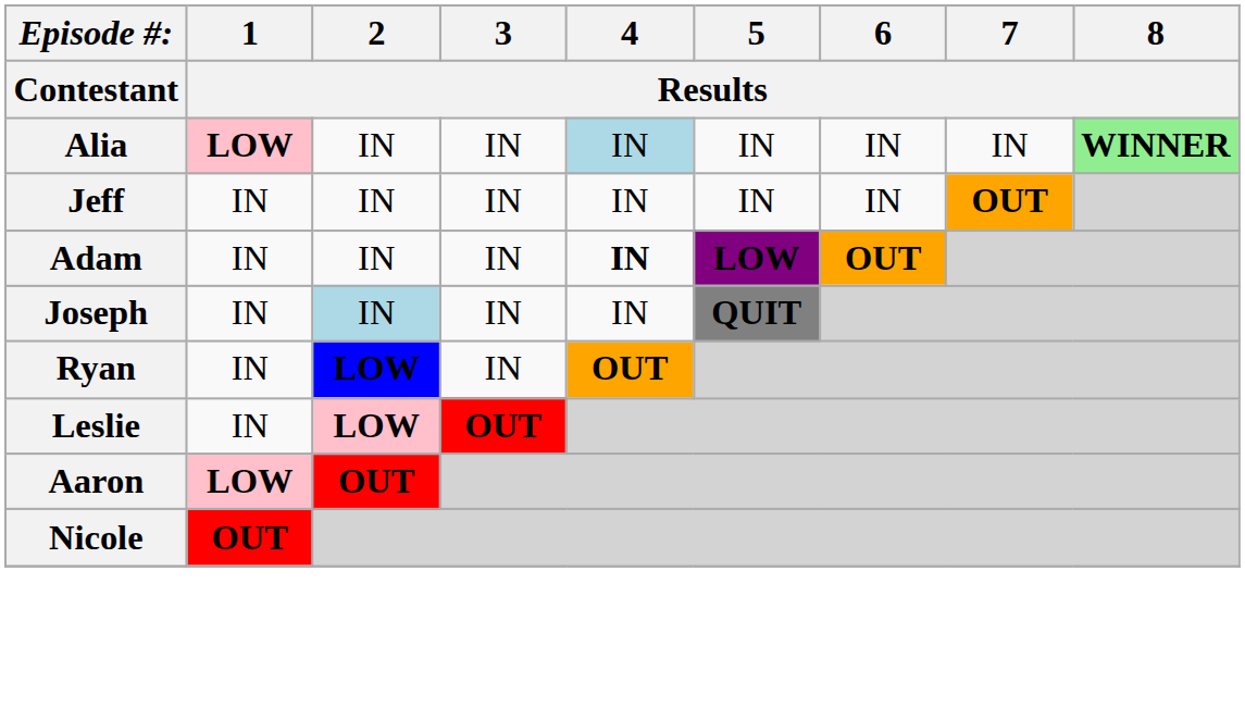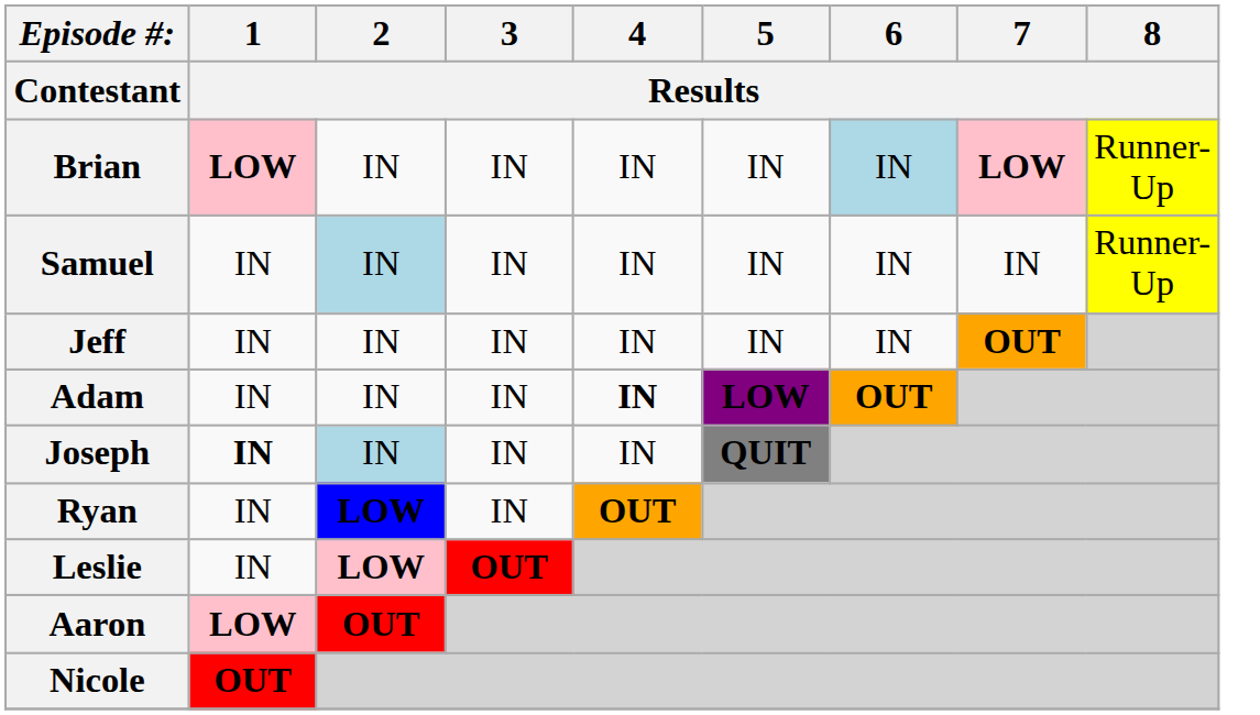 <table class="wikitable">
 <tr>
 <th><em>Episode #:</em></th>
 <th width = "50">1</th>
 <th width = "50">2</th>
 <th width = "50">3</th>
 <th width = "50">4</th>
 <th width = "50">5</th>
 <th width = "50">6</th>
 <th width = "50">7</th>
 <th width = "50">8</th>
 </tr>
 <tr>
 <th>Contestant</th>
 <th colspan="8" align="center">Results</th>
 </tr>
 <tr>
-<th>Alia</th>
+<th>Brian</th>
 <td style="background:pink;" align="center"><strong>LOW</strong></td>
 <td align="center">IN</td>
+<td align="center">IN</td>
+<td align="center">IN</td>
+<td align="center">IN</td>
+<td style="background:lightblue;" align="center">IN</td>
+<td style="background:pink;" align="center"><strong>LOW</strong></td>
+<td style="background:yellow;" align="center">Runner-Up</td>
+</tr>
+<tr>
+<th>Samuel</th>
 <td align="center">IN</td>
 <td style="background:lightblue;" align="center">IN</td>
 <td align="center">IN</td>
 <td align="center">IN</td>
 <td align="center">IN</td>
-<td style="background:lightgreen;" align="center"><strong>WINNER</strong></td>
+<td align="center">IN</td>
+<td align="center">IN</td>
+<td style="background:yellow;" align="center">Runner-Up</td>
 </tr>
 <tr>
 <th>Jeff</th>
 <td align="center">IN</td>
 <td align="center">IN</td>
 <td align="center">IN</td>
 <td align="center">IN</td>
 <td align="center">IN</td>
 <td align="center">IN</td>
 <td style="background:orange;" align="center"><strong>OUT</strong></td>
 <td style="background:lightgray;" colspan="1"></td>
 </tr>
 <tr>
 <th>Adam</th>
 <td align="center">IN</td>
 <td align="center">IN</td>
 <td align="center">IN</td>
 <td align="center"><strong>IN</strong></td>
 <td style="background:purple;" align="center"><span><strong>LOW</strong></span></td>
 <td style="background:orange;" align="center"><strong>OUT</strong></td>
 <td style="background:lightgray;" colspan="2"></td>
 </tr>
 <tr>
 <th>Joseph</th>
-<td align="center">IN</td>
+<td align="center"><strong>IN</strong></td>
 <td style="background:lightblue;" align="center">IN</td>
 <td align="center">IN</td>
 <td align="center">IN</td>
 <td style="background:gray;" align="center"><strong>QUIT</strong></td>
 <td style="background:lightgray;" colspan="3"></td>
 </tr>
 <tr>
 <th>Ryan</th>
 <td align="center">IN</td>
 <td style="background:blue;" align="center"><span><strong>LOW</strong></span></td>
 <td align="center">IN</td>
 <td style="background:orange;" align="center"><strong>OUT</strong></td>
 <td style="background:lightgray;" colspan="4"></td>
 </tr>
 <tr>
 <th>Leslie</th>
 <td align="center">IN</td>
 <td style="background:pink;" align="center"><strong>LOW</strong></td>
 <td style="background:red;" align="center"><strong>OUT</strong></td>
 <td style="background:lightgray;" colspan="5"></td>
 </tr>
 <tr>
 <th>Aaron</th>
 <td style="background:pink;" align="center"><strong>LOW</strong></td>
 <td style="background:red;" align="center"><strong>OUT</strong></td>
 <td style="background:lightgray;" colspan="6"></td>
 </tr>
 <tr>
 <th>Nicole</th>
 <td style="background:red;" align="center"><strong>OUT</strong></td>
 <td style="background:lightgray;" colspan="7"></td>
 </tr>
 <tr>
 </tr>
 </table>
